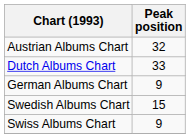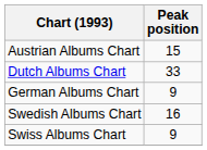 <table class="wikitable sortable">
 <tr>
 <th align="left">Chart (1993)</th>
 <th align="center">Peak<br>position</th>
 </tr>
 <tr>
 <td align="left">Austrian Albums Chart</td>
-<td align="center">32</td>
+<td align="center">15</td>
 </tr>
 <tr>
 <td align="left"><a href='#'>Dutch Albums Chart</a></td>
 <td align="center">33</td>
 </tr>
 <tr>
 <td align="left">German Albums Chart</td>
 <td align="center">9</td>
 </tr>
 <tr>
 <td align="left">Swedish Albums Chart</td>
-<td align="center">15</td>
+<td align="center">16</td>
 </tr>
 <tr>
 <td align="left">Swiss Albums Chart</td>
 <td align="center">9</td>
 </tr>
 <tr>
 </tr>
 </table>
